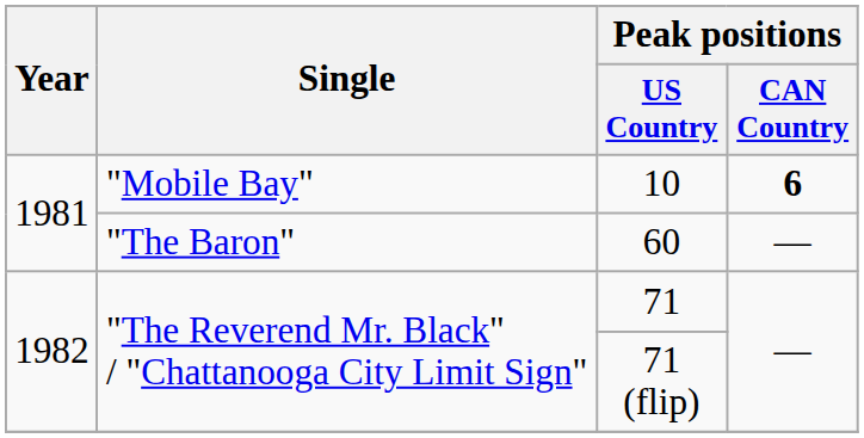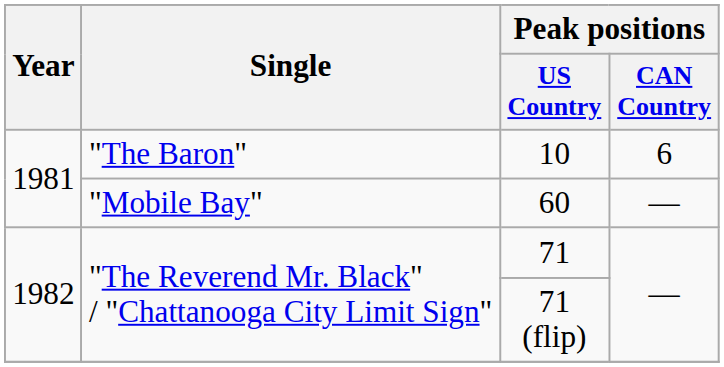 <table class="wikitable" style="text-align:center;">
 <tr>
 <th rowspan="2">Year</th>
 <th rowspan="2">Single</th>
 <th colspan="2">Peak positions</th>
 </tr>
 <tr style="font-size:smaller;">
 <th width="50"><a href='#'>US Country</a></th>
 <th width="50"><a href='#'>CAN Country</a></th>
 </tr>
 <tr>
 <td rowspan="2">1981</td>
-<td align="left">"<a href='#'>Mobile Bay</a>"</td>
+<td align="left">"<a href='#'>The Baron</a>"</td>
 <td>10</td>
-<td><strong>6</strong></td>
+<td>6</td>
 </tr>
 <tr>
-<td align="left">"<a href='#'>The Baron</a>"</td>
+<td align="left">"<a href='#'>Mobile Bay</a>"</td>
 <td>60</td>
 <td>—</td>
 </tr>
 <tr>
 <td rowspan="2">1982</td>
 <td rowspan="2" align="left">"<a href='#'>The Reverend Mr. Black</a>"<br>/ "<a href='#'>Chattanooga City Limit Sign</a>"</td>
 <td>71</td>
 <td rowspan="2">—</td>
 </tr>
 <tr>
 <td>71 (flip)</td>
 </tr>
 <tr>
 </tr>
 </table>
